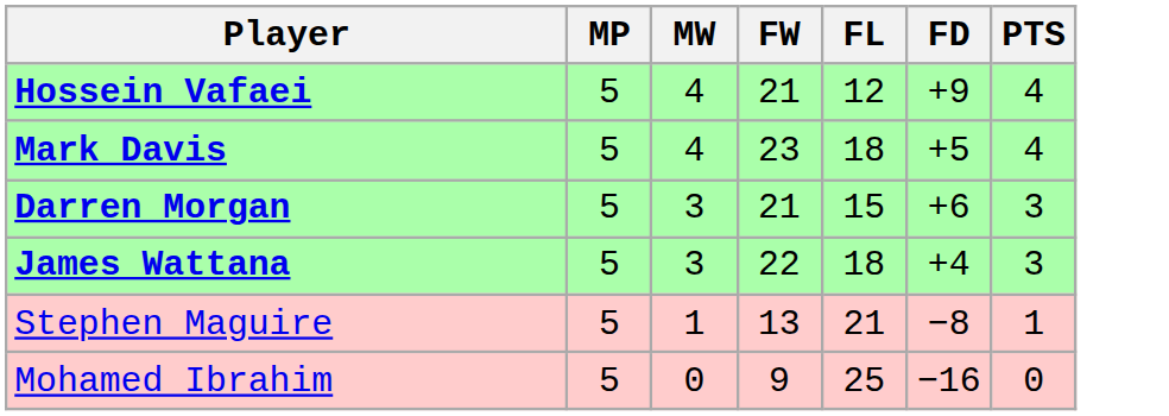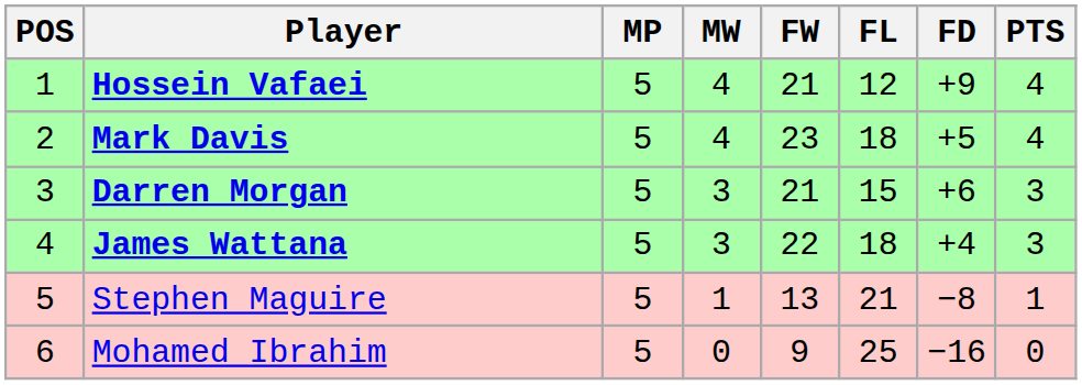 <table class="wikitable" style="text-align: center;">
 <tr>
+<th width=25>POS</th>
 <th width=200>Player</th>
 <th width=25>MP</th>
 <th width=25>MW</th>
 <th width=25>FW</th>
 <th width=25>FL</th>
 <th width=25>FD</th>
 <th width=25>PTS</th>
 </tr>
 <tr style="background:#aaffaa;">
+<td>1</td>
 <td style="text-align:left;"> <strong><a href='#'>Hossein Vafaei</a></strong></td>
 <td>5</td>
 <td>4</td>
 <td>21</td>
 <td>12</td>
 <td>+9</td>
 <td>4</td>
 </tr>
 <tr style="background:#aaffaa;">
+<td>2</td>
 <td style="text-align:left;"> <strong><a href='#'>Mark Davis</a></strong></td>
 <td>5</td>
 <td>4</td>
 <td>23</td>
 <td>18</td>
 <td>+5</td>
 <td>4</td>
 </tr>
 <tr style="background:#aaffaa;">
+<td>3</td>
 <td style="text-align:left;"> <strong><a href='#'>Darren Morgan</a></strong></td>
 <td>5</td>
 <td>3</td>
 <td>21</td>
 <td>15</td>
 <td>+6</td>
 <td>3</td>
 </tr>
 <tr style="background:#aaffaa;">
+<td>4</td>
 <td style="text-align:left;"> <strong><a href='#'>James Wattana</a></strong></td>
 <td>5</td>
 <td>3</td>
 <td>22</td>
 <td>18</td>
 <td>+4</td>
 <td>3</td>
 </tr>
 <tr style="background:#fcc;">
+<td>5</td>
 <td style="text-align:left;"> <a href='#'>Stephen Maguire</a></td>
 <td>5</td>
 <td>1</td>
 <td>13</td>
 <td>21</td>
 <td>−8</td>
 <td>1</td>
 </tr>
 <tr style="background:#fcc;">
+<td>6</td>
 <td style="text-align:left;"> <a href='#'>Mohamed Ibrahim</a></td>
 <td>5</td>
 <td>0</td>
 <td>9</td>
 <td>25</td>
 <td>−16</td>
 <td>0</td>
 </tr>
 </table>
